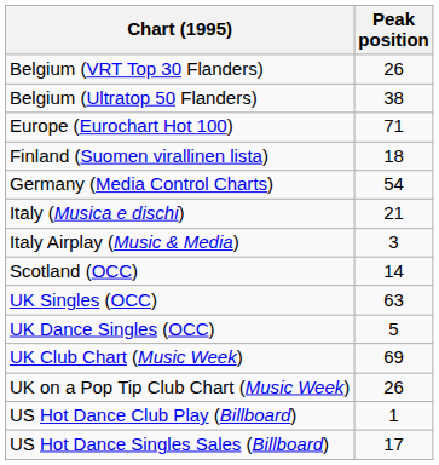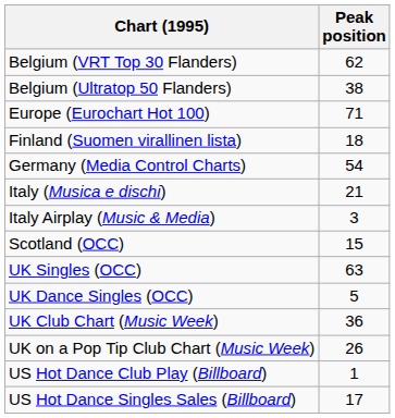 <table class="wikitable sortable">
 <tr>
 <th>Chart (1995)</th>
 <th>Peak<br>position</th>
 </tr>
 <tr>
 <td>Belgium (<a href='#'>VRT Top 30</a> Flanders)</td>
-<td align="center">26</td>
+<td align="center">62</td>
 </tr>
 <tr>
 <td>Belgium (<a href='#'>Ultratop 50</a> Flanders)</td>
 <td align="center">38</td>
 </tr>
 <tr>
 <td>Europe (<a href='#'>Eurochart Hot 100</a>)</td>
 <td align="center">71</td>
 </tr>
 <tr>
 <td>Finland (<a href='#'>Suomen virallinen lista</a>)</td>
 <td align="center">18</td>
 </tr>
 <tr>
 <td>Germany (<a href='#'>Media Control Charts</a>)</td>
 <td align="center">54</td>
 </tr>
 <tr>
 <td>Italy (<em><a href='#'>Musica e dischi</a></em>)</td>
 <td align="center">21</td>
 </tr>
 <tr>
 <td>Italy Airplay (<em><a href='#'>Music & Media</a></em>)</td>
 <td align="center">3</td>
 </tr>
 <tr>
 <td>Scotland (<a href='#'>OCC</a>)</td>
-<td align="center">14</td>
+<td align="center">15</td>
 </tr>
 <tr>
 <td><a href='#'>UK Singles</a> (<a href='#'>OCC</a>)</td>
 <td align="center">63</td>
 </tr>
 <tr>
 <td><a href='#'>UK Dance Singles</a> (<a href='#'>OCC</a>)</td>
 <td align="center">5</td>
 </tr>
 <tr>
 <td><a href='#'>UK Club Chart</a> (<em><a href='#'>Music Week</a></em>)</td>
-<td align="center">69</td>
+<td align="center">36</td>
 </tr>
 <tr>
 <td>UK on a Pop Tip Club Chart (<em><a href='#'>Music Week</a></em>)</td>
 <td align="center">26</td>
 </tr>
 <tr>
 <td>US <a href='#'>Hot Dance Club Play</a> (<em><a href='#'>Billboard</a></em>)</td>
 <td align="center">1</td>
 </tr>
 <tr>
 <td>US <a href='#'>Hot Dance Singles Sales</a> (<em><a href='#'>Billboard</a></em>)</td>
 <td align="center">17</td>
 </tr>
 </table>
